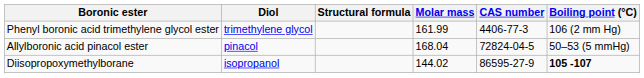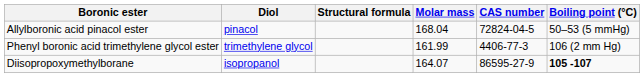 <table align="center"  class="wikitable">
 <tr>
 <th>Boronic ester</th>
 <th>Diol</th>
 <th>Structural formula</th>
 <th><a href='#'>Molar mass</a></th>
 <th><a href='#'>CAS number</a></th>
 <th><a href='#'>Boiling point</a> (°C)</th>
 </tr>
 <tr>
+<td>Allylboronic acid pinacol ester</td>
+<td><a href='#'>pinacol</a></td>
+<td></td>
+<td>168.04</td>
+<td>72824-04-5</td>
+<td>50–53 (5 mmHg)</td>
+</tr>
+<tr>
 <td>Phenyl boronic acid trimethylene glycol ester</td>
 <td><a href='#'>trimethylene glycol</a></td>
 <td></td>
 <td>161.99</td>
 <td>4406-77-3</td>
 <td>106 (2 mm Hg)</td>
 </tr>
 <tr>
-<td>Allylboronic acid pinacol ester</td>
-<td><a href='#'>pinacol</a></td>
-<td></td>
-<td>168.04</td>
-<td>72824-04-5</td>
-<td>50–53 (5 mmHg)</td>
-</tr>
-<tr>
 <td>Diisopropoxymethylborane</td>
 <td><a href='#'>isopropanol</a></td>
 <td></td>
-<td>144.02</td>
+<td>164.07</td>
 <td>86595-27-9</td>
 <td><strong>105 -107</strong></td>
 </tr>
 </table>
